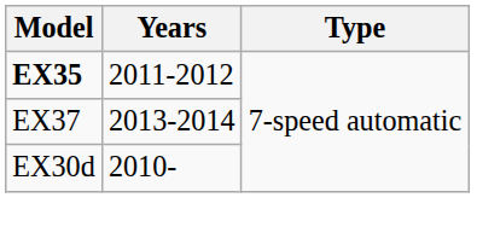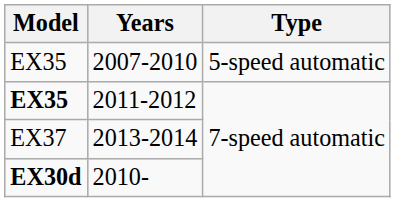 <table class="wikitable">
 <tr>
 <th>Model</th>
 <th>Years</th>
 <th>Type</th>
+</tr>
+<tr>
+<td>EX35</td>
+<td>2007-2010</td>
+<td>5-speed automatic</td>
 </tr>
 <tr>
 <td><strong>EX35</strong></td>
 <td>2011-2012</td>
 <td rowspan="3">7-speed automatic</td>
 </tr>
 <tr>
 <td>EX37</td>
 <td>2013-2014</td>
 </tr>
 <tr>
-<td>EX30d</td>
+<td><strong>EX30d</strong></td>
 <td>2010-</td>
 </tr>
 </table>
